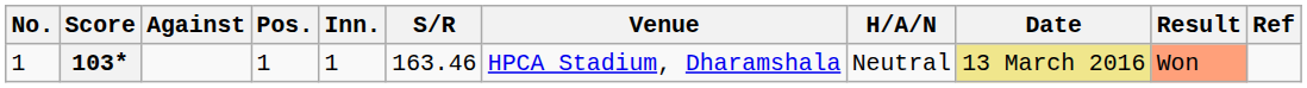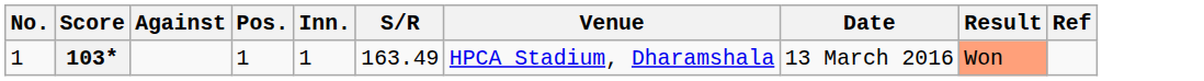 <table class="wikitable sortable">
 <tr>
 <th>No.</th>
 <th>Score</th>
 <th>Against</th>
 <th>Pos.</th>
 <th>Inn.</th>
 <th>S/R</th>
 <th>Venue</th>
-<th>H/A/N</th>
 <th>Date</th>
 <th>Result</th>
 <th>Ref</th>
 </tr>
 <tr>
 <td>1</td>
 <th scope"row">103* </th>
 <td></td>
 <td>1</td>
 <td>1</td>
-<td>163.46</td>
+<td>163.49</td>
 <td><a href='#'>HPCA Stadium</a>, <a href='#'>Dharamshala</a></td>
-<td>Neutral</td>
-<td style="background: khaki;">13 March 2016</td>
+<td>13 March 2016</td>
 <td style="background: lightsalmon;">Won</td>
 <td></td>
 </tr>
 </table>
